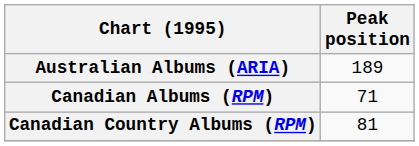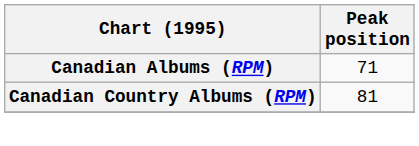 <table class="wikitable sortable plainrowheaders" style="text-align:center">
 <tr>
 <th scope="col">Chart (1995)</th>
 <th scope="col">Peak<br>position</th>
-</tr>
-<tr>
-<th scope="row">Australian Albums (<a href='#'>ARIA</a>)</th>
-<td align="center">189</td>
 </tr>
 <tr>
 <th scope="row">Canadian Albums (<em><a href='#'>RPM</a></em>)</th>
 <td>71</td>
 </tr>
 <tr>
 <th scope="row">Canadian Country Albums (<em><a href='#'>RPM</a></em>)</th>
 <td>81</td>
 </tr>
 <tr>
 </tr>
 <tr>
 </tr>
 <tr>
 </tr>
 </table>
